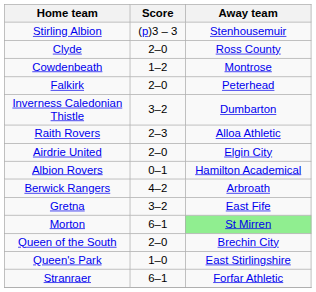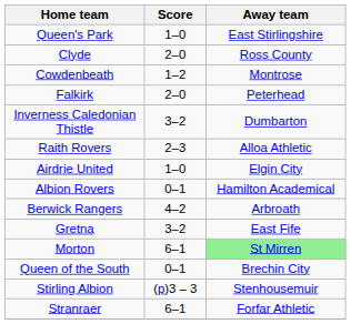 <table class="wikitable" style="text-align: center">
 <tr>
 <th width=170>Home team</th>
 <th width=70>Score</th>
 <th width=170>Away team</th>
 </tr>
 <tr>
-<td><a href='#'>Stirling Albion</a></td>
-<td>(<a href='#'>p</a>)3 – 3</td>
-<td><a href='#'>Stenhousemuir</a></td>
+<td><a href='#'>Queen's Park</a></td>
+<td>1–0</td>
+<td><a href='#'>East Stirlingshire</a></td>
 </tr>
 <tr>
 <td><a href='#'>Clyde</a></td>
 <td>2–0</td>
 <td><a href='#'>Ross County</a></td>
 </tr>
 <tr>
 <td><a href='#'>Cowdenbeath</a></td>
 <td>1–2</td>
 <td><a href='#'>Montrose</a></td>
 </tr>
 <tr>
 <td><a href='#'>Falkirk</a></td>
 <td>2–0</td>
 <td><a href='#'>Peterhead</a></td>
 </tr>
 <tr>
 <td><a href='#'>Inverness Caledonian Thistle</a></td>
 <td>3–2</td>
 <td><a href='#'>Dumbarton</a></td>
 </tr>
 <tr>
 <td><a href='#'>Raith Rovers</a></td>
 <td>2–3</td>
 <td><a href='#'>Alloa Athletic</a></td>
 </tr>
 <tr>
 <td><a href='#'>Airdrie United</a></td>
-<td>2–0</td>
+<td>1–0</td>
 <td><a href='#'>Elgin City</a></td>
 </tr>
 <tr>
 <td><a href='#'>Albion Rovers</a></td>
 <td>0–1</td>
 <td><a href='#'>Hamilton Academical</a></td>
 </tr>
 <tr>
 <td><a href='#'>Berwick Rangers</a></td>
 <td>4–2</td>
 <td><a href='#'>Arbroath</a></td>
 </tr>
 <tr>
 <td><a href='#'>Gretna</a></td>
 <td>3–2</td>
 <td><a href='#'>East Fife</a></td>
 </tr>
 <tr>
 <td><a href='#'>Morton</a></td>
 <td>6–1</td>
 <td style="background: lightgreen;"><a href='#'>St Mirren</a></td>
 </tr>
 <tr>
 <td><a href='#'>Queen of the South</a></td>
-<td>2–0</td>
+<td>0–1</td>
 <td><a href='#'>Brechin City</a></td>
 </tr>
 <tr>
-<td><a href='#'>Queen's Park</a></td>
-<td>1–0</td>
-<td><a href='#'>East Stirlingshire</a></td>
+<td><a href='#'>Stirling Albion</a></td>
+<td>(<a href='#'>p</a>)3 – 3</td>
+<td><a href='#'>Stenhousemuir</a></td>
 </tr>
 <tr>
 <td><a href='#'>Stranraer</a></td>
 <td>6–1</td>
 <td><a href='#'>Forfar Athletic</a></td>
 </tr>
 <tr>
 </tr>
 </table>
